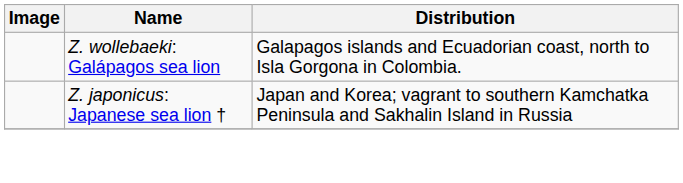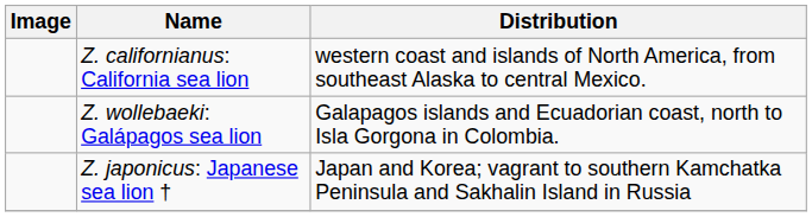 <table class="wikitable">
 <tr>
 <th>Image</th>
 <th>Name</th>
 <th>Distribution</th>
+</tr>
+<tr>
+<td></td>
+<td><em>Z. californianus</em>: <a href='#'>California sea lion</a></td>
+<td>western coast and islands of North America, from southeast Alaska to central Mexico.</td>
 </tr>
 <tr>
 <td></td>
 <td><em>Z. wollebaeki</em>: <a href='#'>Galápagos sea lion</a></td>
 <td>Galapagos islands and Ecuadorian coast, north to Isla Gorgona in Colombia.</td>
 </tr>
 <tr>
 <td></td>
 <td><em>Z. japonicus</em>: <a href='#'>Japanese sea lion</a> †</td>
 <td>Japan and Korea; vagrant to southern Kamchatka Peninsula and Sakhalin Island in Russia</td>
 </tr>
 <tr>
 </tr>
 </table>
